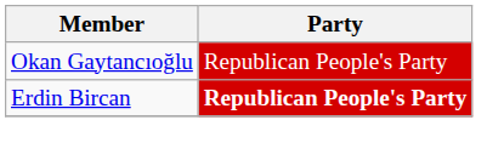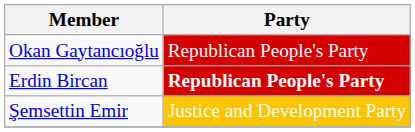 <table class="wikitable">
 <tr>
 <th>Member</th>
 <th>Party</th>
 </tr>
 <tr>
 <td><a href='#'>Okan Gaytancıoğlu</a></td>
 <td style="background:#D40000; color:white">Republican People's Party</td>
 </tr>
 <tr>
 <td><a href='#'>Erdin Bircan</a></td>
 <td style="background:#D40000; color:white"><strong>Republican People's Party</strong></td>
 </tr>
 <tr>
+<td><a href='#'>Şemsettin Emir</a></td>
+<td style="background:#FDC400; color:white">Justice and Development Party</td>
+</tr>
+<tr>
 </tr>
 </table>
